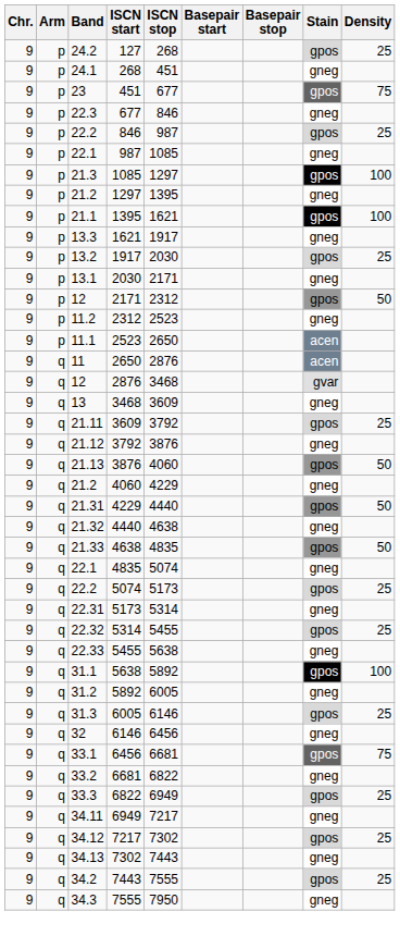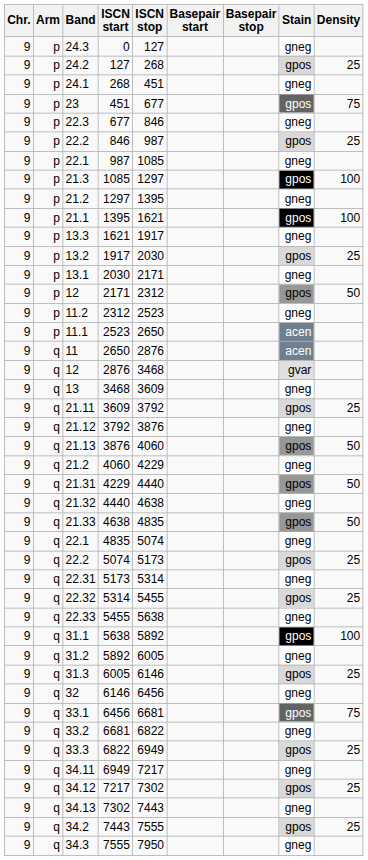 <table class="wikitable" style="text-align:right">
 <tr>
 <th>Chr.</th>
 <th>Arm</th>
 <th>Band</th>
 <th>ISCN<br>start</th>
 <th>ISCN<br>stop</th>
 <th>Basepair<br>start</th>
 <th>Basepair<br>stop</th>
 <th>Stain</th>
 <th>Density</th>
+</tr>
+<tr>
+<td>9</td>
+<td>p</td>
+<td style="text-align:left">24.3</td>
+<td>0</td>
+<td>127</td>
+<td></td>
+<td></td>
+<td style="background:white">gneg</td>
+<td></td>
 </tr>
 <tr>
 <td>9</td>
 <td>p</td>
 <td style="text-align:left">24.2</td>
 <td>127</td>
 <td>268</td>
 <td></td>
 <td></td>
 <td style="background:#d9d9d9">gpos</td>
 <td>25</td>
 </tr>
 <tr>
 <td>9</td>
 <td>p</td>
 <td style="text-align:left">24.1</td>
 <td>268</td>
 <td>451</td>
 <td></td>
 <td></td>
 <td style="background:white">gneg</td>
 <td></td>
 </tr>
 <tr>
 <td>9</td>
 <td>p</td>
 <td style="text-align:left">23</td>
 <td>451</td>
 <td>677</td>
 <td></td>
 <td></td>
 <td style="background:#636363; color:white;">gpos</td>
 <td>75</td>
 </tr>
 <tr>
 <td>9</td>
 <td>p</td>
 <td style="text-align:left">22.3</td>
 <td>677</td>
 <td>846</td>
 <td></td>
 <td></td>
 <td style="background:white">gneg</td>
 <td></td>
 </tr>
 <tr>
 <td>9</td>
 <td>p</td>
 <td style="text-align:left">22.2</td>
 <td>846</td>
 <td>987</td>
 <td></td>
 <td></td>
 <td style="background:#d9d9d9">gpos</td>
 <td>25</td>
 </tr>
 <tr>
 <td>9</td>
 <td>p</td>
 <td style="text-align:left">22.1</td>
 <td>987</td>
 <td>1085</td>
 <td></td>
 <td></td>
 <td style="background:white">gneg</td>
 <td></td>
 </tr>
 <tr>
 <td>9</td>
 <td>p</td>
 <td style="text-align:left">21.3</td>
 <td>1085</td>
 <td>1297</td>
 <td></td>
 <td></td>
 <td style="background:black; color:white;">gpos</td>
 <td>100</td>
 </tr>
 <tr>
 <td>9</td>
 <td>p</td>
 <td style="text-align:left">21.2</td>
 <td>1297</td>
 <td>1395</td>
 <td></td>
 <td></td>
 <td style="background:white">gneg</td>
 <td></td>
 </tr>
 <tr>
 <td>9</td>
 <td>p</td>
 <td style="text-align:left">21.1</td>
 <td>1395</td>
 <td>1621</td>
 <td></td>
 <td></td>
 <td style="background:black; color:white;">gpos</td>
 <td>100</td>
 </tr>
 <tr>
 <td>9</td>
 <td>p</td>
 <td style="text-align:left">13.3</td>
 <td>1621</td>
 <td>1917</td>
 <td></td>
 <td></td>
 <td style="background:white">gneg</td>
 <td></td>
 </tr>
 <tr>
 <td>9</td>
 <td>p</td>
 <td style="text-align:left">13.2</td>
 <td>1917</td>
 <td>2030</td>
 <td></td>
 <td></td>
 <td style="background:#d9d9d9">gpos</td>
 <td>25</td>
 </tr>
 <tr>
 <td>9</td>
 <td>p</td>
 <td style="text-align:left">13.1</td>
 <td>2030</td>
 <td>2171</td>
 <td></td>
 <td></td>
 <td style="background:white">gneg</td>
 <td></td>
 </tr>
 <tr>
 <td>9</td>
 <td>p</td>
 <td style="text-align:left">12</td>
 <td>2171</td>
 <td>2312</td>
 <td></td>
 <td></td>
 <td style="background:#979797">gpos</td>
 <td>50</td>
 </tr>
 <tr>
 <td>9</td>
 <td>p</td>
 <td style="text-align:left">11.2</td>
 <td>2312</td>
 <td>2523</td>
 <td></td>
 <td></td>
 <td style="background:white">gneg</td>
 <td></td>
 </tr>
 <tr>
 <td>9</td>
 <td>p</td>
 <td style="text-align:left">11.1</td>
 <td>2523</td>
 <td>2650</td>
 <td></td>
 <td></td>
 <td style="background:#6e7f8f; color:white;">acen</td>
 <td></td>
 </tr>
 <tr>
 <td>9</td>
 <td>q</td>
 <td style="text-align:left">11</td>
 <td>2650</td>
 <td>2876</td>
 <td></td>
 <td></td>
 <td style="background:#6e7f8f; color:white;">acen</td>
 <td></td>
 </tr>
 <tr>
 <td>9</td>
 <td>q</td>
 <td style="text-align:left">12</td>
 <td>2876</td>
 <td>3468</td>
 <td></td>
 <td></td>
 <td style="background:#e0e0e0">gvar</td>
 <td></td>
 </tr>
 <tr>
 <td>9</td>
 <td>q</td>
 <td style="text-align:left">13</td>
 <td>3468</td>
 <td>3609</td>
 <td></td>
 <td></td>
 <td style="background:white">gneg</td>
 <td></td>
 </tr>
 <tr>
 <td>9</td>
 <td>q</td>
 <td style="text-align:left">21.11</td>
 <td>3609</td>
 <td>3792</td>
 <td></td>
 <td></td>
 <td style="background:#d9d9d9">gpos</td>
 <td>25</td>
 </tr>
 <tr>
 <td>9</td>
 <td>q</td>
 <td style="text-align:left">21.12</td>
 <td>3792</td>
 <td>3876</td>
 <td></td>
 <td></td>
 <td style="background:white">gneg</td>
 <td></td>
 </tr>
 <tr>
 <td>9</td>
 <td>q</td>
 <td style="text-align:left">21.13</td>
 <td>3876</td>
 <td>4060</td>
 <td></td>
 <td></td>
 <td style="background:#979797">gpos</td>
 <td>50</td>
 </tr>
 <tr>
 <td>9</td>
 <td>q</td>
 <td style="text-align:left">21.2</td>
 <td>4060</td>
 <td>4229</td>
 <td></td>
 <td></td>
 <td style="background:white">gneg</td>
 <td></td>
 </tr>
 <tr>
 <td>9</td>
 <td>q</td>
 <td style="text-align:left">21.31</td>
 <td>4229</td>
 <td>4440</td>
 <td></td>
 <td></td>
 <td style="background:#979797">gpos</td>
 <td>50</td>
 </tr>
 <tr>
 <td>9</td>
 <td>q</td>
 <td style="text-align:left">21.32</td>
 <td>4440</td>
 <td>4638</td>
 <td></td>
 <td></td>
 <td style="background:white">gneg</td>
 <td></td>
 </tr>
 <tr>
 <td>9</td>
 <td>q</td>
 <td style="text-align:left">21.33</td>
 <td>4638</td>
 <td>4835</td>
 <td></td>
 <td></td>
 <td style="background:#979797">gpos</td>
 <td>50</td>
 </tr>
 <tr>
 <td>9</td>
 <td>q</td>
 <td style="text-align:left">22.1</td>
 <td>4835</td>
 <td>5074</td>
 <td></td>
 <td></td>
 <td style="background:white">gneg</td>
 <td></td>
 </tr>
 <tr>
 <td>9</td>
 <td>q</td>
 <td style="text-align:left">22.2</td>
 <td>5074</td>
 <td>5173</td>
 <td></td>
 <td></td>
 <td style="background:#d9d9d9">gpos</td>
 <td>25</td>
 </tr>
 <tr>
 <td>9</td>
 <td>q</td>
 <td style="text-align:left">22.31</td>
 <td>5173</td>
 <td>5314</td>
 <td></td>
 <td></td>
 <td style="background:white">gneg</td>
 <td></td>
 </tr>
 <tr>
 <td>9</td>
 <td>q</td>
 <td style="text-align:left">22.32</td>
 <td>5314</td>
 <td>5455</td>
 <td></td>
 <td></td>
 <td style="background:#d9d9d9">gpos</td>
 <td>25</td>
 </tr>
 <tr>
 <td>9</td>
 <td>q</td>
 <td style="text-align:left">22.33</td>
 <td>5455</td>
 <td>5638</td>
 <td></td>
 <td></td>
 <td style="background:white">gneg</td>
 <td></td>
 </tr>
 <tr>
 <td>9</td>
 <td>q</td>
 <td style="text-align:left">31.1</td>
 <td>5638</td>
 <td>5892</td>
 <td></td>
 <td></td>
 <td style="background:black; color:white;">gpos</td>
 <td>100</td>
 </tr>
 <tr>
 <td>9</td>
 <td>q</td>
 <td style="text-align:left">31.2</td>
 <td>5892</td>
 <td>6005</td>
 <td></td>
 <td></td>
 <td style="background:white">gneg</td>
 <td></td>
 </tr>
 <tr>
 <td>9</td>
 <td>q</td>
 <td style="text-align:left">31.3</td>
 <td>6005</td>
 <td>6146</td>
 <td></td>
 <td></td>
 <td style="background:#d9d9d9">gpos</td>
 <td>25</td>
 </tr>
 <tr>
 <td>9</td>
 <td>q</td>
 <td style="text-align:left">32</td>
 <td>6146</td>
 <td>6456</td>
 <td></td>
 <td></td>
 <td style="background:white">gneg</td>
 <td></td>
 </tr>
 <tr>
 <td>9</td>
 <td>q</td>
 <td style="text-align:left">33.1</td>
 <td>6456</td>
 <td>6681</td>
 <td></td>
 <td></td>
 <td style="background:#636363; color:white;">gpos</td>
 <td>75</td>
 </tr>
 <tr>
 <td>9</td>
 <td>q</td>
 <td style="text-align:left">33.2</td>
 <td>6681</td>
 <td>6822</td>
 <td></td>
 <td></td>
 <td style="background:white">gneg</td>
 <td></td>
 </tr>
 <tr>
 <td>9</td>
 <td>q</td>
 <td style="text-align:left">33.3</td>
 <td>6822</td>
 <td>6949</td>
 <td></td>
 <td></td>
 <td style="background:#d9d9d9">gpos</td>
 <td>25</td>
 </tr>
 <tr>
 <td>9</td>
 <td>q</td>
 <td style="text-align:left">34.11</td>
 <td>6949</td>
 <td>7217</td>
 <td></td>
 <td></td>
 <td style="background:white">gneg</td>
 <td></td>
 </tr>
 <tr>
 <td>9</td>
 <td>q</td>
 <td style="text-align:left">34.12</td>
 <td>7217</td>
 <td>7302</td>
 <td></td>
 <td></td>
 <td style="background:#d9d9d9">gpos</td>
 <td>25</td>
 </tr>
 <tr>
 <td>9</td>
 <td>q</td>
 <td style="text-align:left">34.13</td>
 <td>7302</td>
 <td>7443</td>
 <td></td>
 <td></td>
 <td style="background:white">gneg</td>
 <td></td>
 </tr>
 <tr>
 <td>9</td>
 <td>q</td>
 <td style="text-align:left">34.2</td>
 <td>7443</td>
 <td>7555</td>
 <td></td>
 <td></td>
 <td style="background:#d9d9d9">gpos</td>
 <td>25</td>
 </tr>
 <tr>
 <td>9</td>
 <td>q</td>
 <td style="text-align:left">34.3</td>
 <td>7555</td>
 <td>7950</td>
 <td></td>
 <td></td>
 <td style="background:white">gneg</td>
 <td></td>
 </tr>
 </table>
